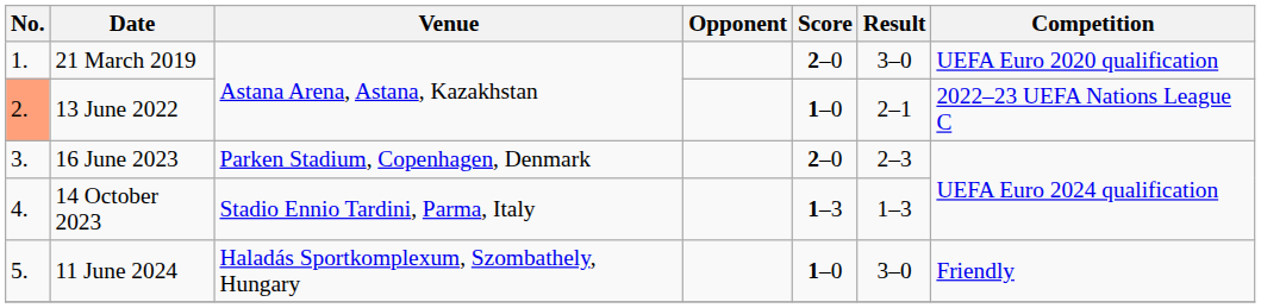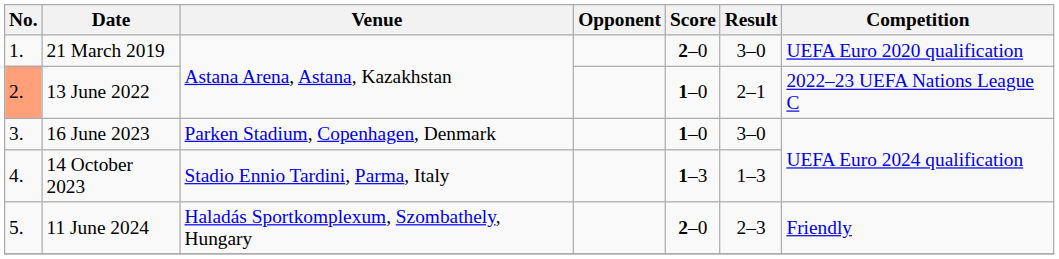 <table class="wikitable plainrowheaders sortable">
 <tr>
 <th>No.</th>
 <th>Date</th>
 <th>Venue</th>
 <th>Opponent</th>
 <th>Score</th>
 <th>Result</th>
 <th>Competition</th>
 </tr>
 <tr>
 <td>1.</td>
 <td>21 March 2019</td>
 <td rowspan=2><a href='#'>Astana Arena</a>, <a href='#'>Astana</a>, Kazakhstan</td>
 <td></td>
 <td align=center><strong>2</strong>–0</td>
 <td align=center>3–0</td>
 <td><a href='#'>UEFA Euro 2020 qualification</a></td>
 </tr>
 <tr>
 <td style="background: lightsalmon;">2.</td>
 <td>13 June 2022</td>
 <td></td>
 <td align=center><strong>1</strong>–0</td>
 <td align=center>2–1</td>
 <td><a href='#'>2022–23 UEFA Nations League C</a></td>
 </tr>
 <tr>
 <td>3.</td>
 <td>16 June 2023</td>
 <td><a href='#'>Parken Stadium</a>, <a href='#'>Copenhagen</a>, Denmark</td>
 <td></td>
-<td align=center><strong>2</strong>–0</td>
-<td align=center>2–3</td>
+<td align=center><strong>1</strong>–0</td>
+<td align=center>3–0</td>
 <td rowspan=2><a href='#'>UEFA Euro 2024 qualification</a></td>
 </tr>
 <tr>
 <td>4.</td>
 <td>14 October 2023</td>
 <td><a href='#'>Stadio Ennio Tardini</a>, <a href='#'>Parma</a>, Italy</td>
 <td></td>
 <td align=center><strong>1</strong>–3</td>
 <td align=center>1–3</td>
 </tr>
 <tr>
 <td>5.</td>
 <td>11 June 2024</td>
 <td><a href='#'>Haladás Sportkomplexum</a>, <a href='#'>Szombathely</a>, Hungary</td>
 <td></td>
-<td align=center><strong>1</strong>–0</td>
-<td align=center>3–0</td>
+<td align=center><strong>2</strong>–0</td>
+<td align=center>2–3</td>
 <td><a href='#'>Friendly</a></td>
 </tr>
 <tr>
 </tr>
 </table>
